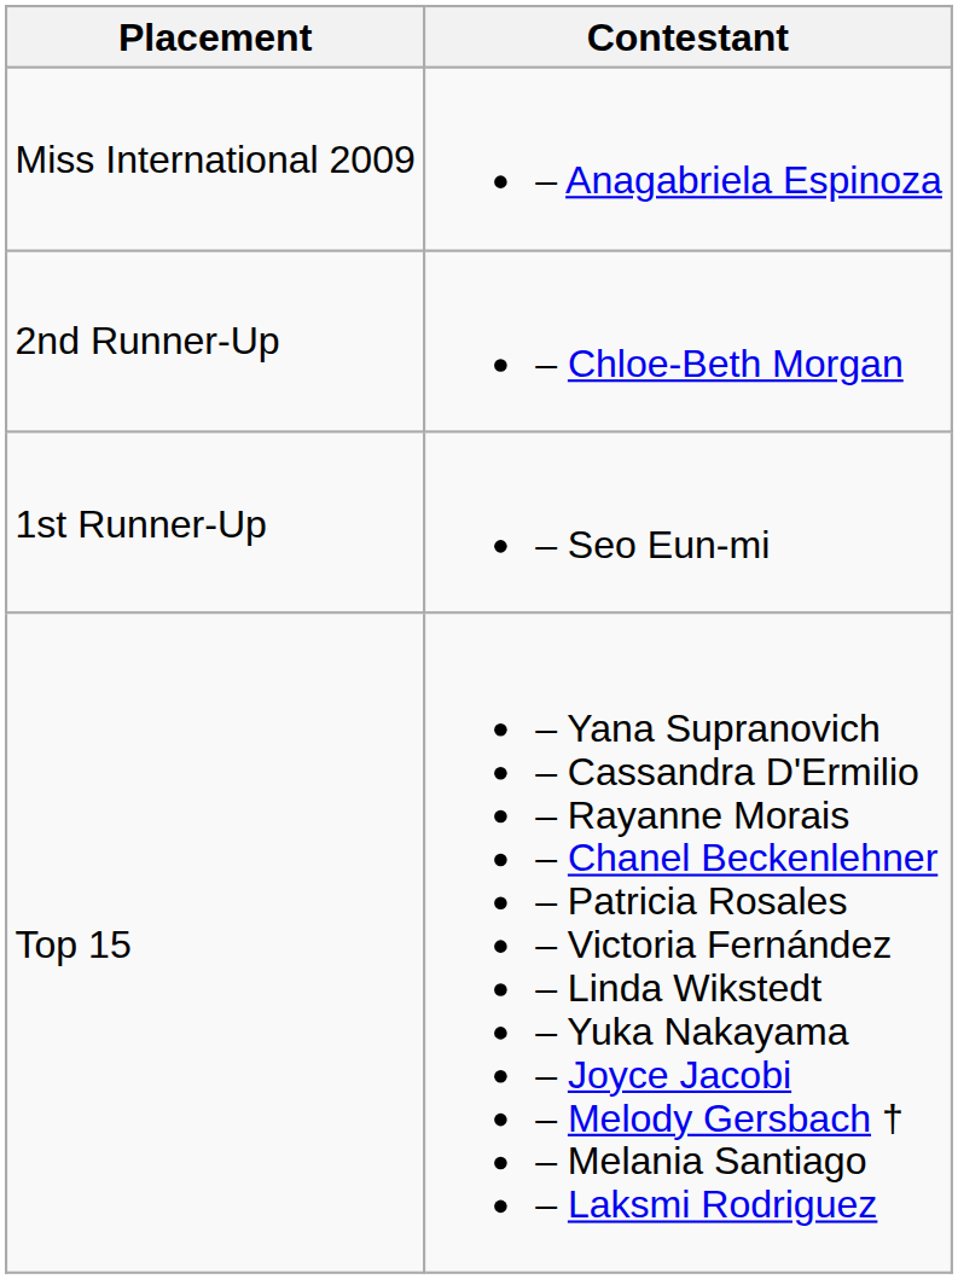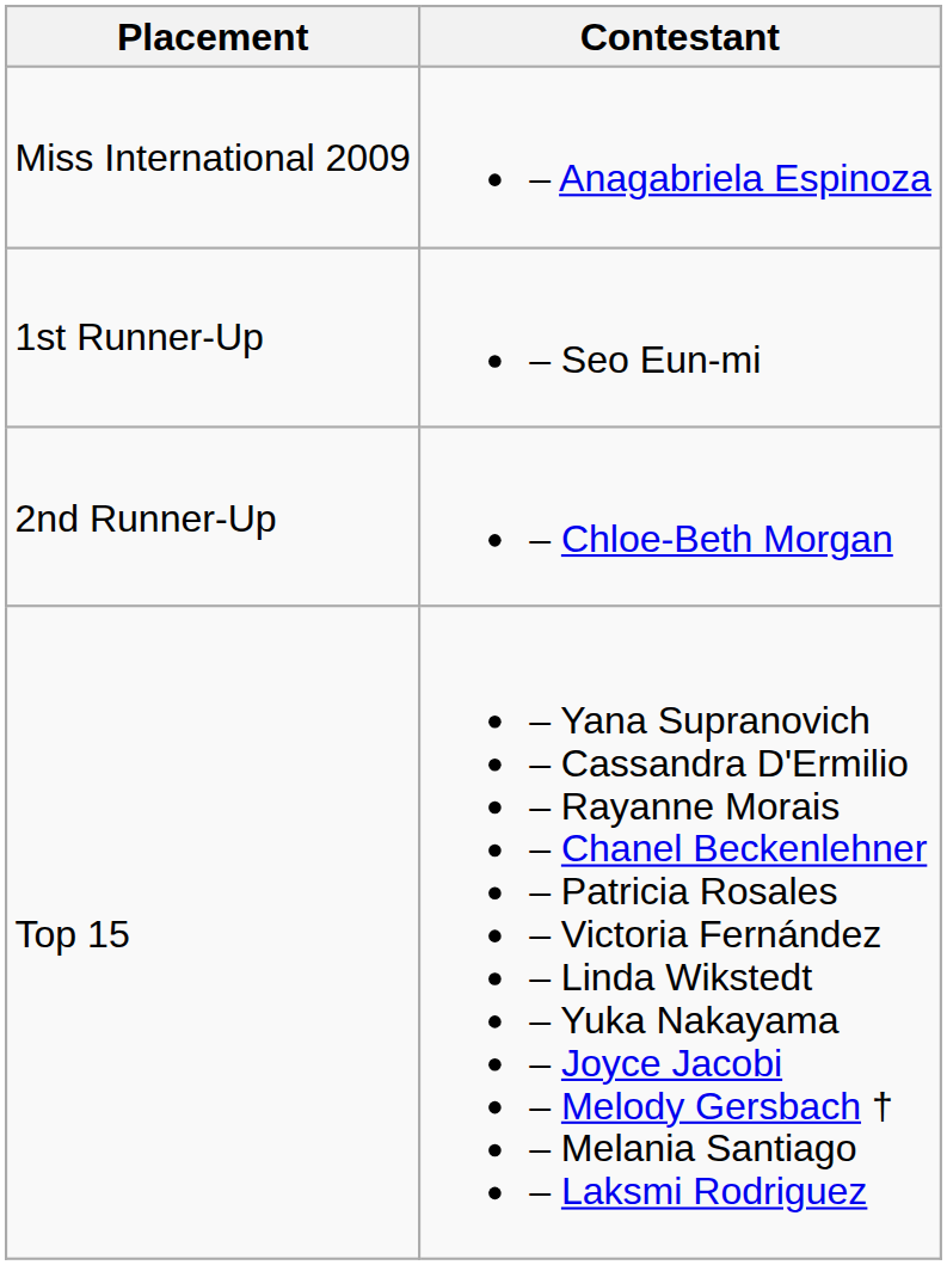 <table class="wikitable sortable" style="font-size:95%;">
 <tr>
 <th>Placement</th>
 <th>Contestant</th>
 </tr>
 <tr>
 <td>Miss International 2009</td>
 <td><br><ul><li> – <a href='#'>Anagabriela Espinoza</a></li></ul></td>
 </tr>
 <tr>
+<td>1st Runner-Up</td>
+<td><br><ul><li> – Seo Eun-mi</li></ul></td>
+</tr>
+<tr>
 <td>2nd Runner-Up</td>
 <td><br><ul><li> – <a href='#'>Chloe-Beth Morgan</a></li></ul></td>
-</tr>
-<tr>
-<td>1st Runner-Up</td>
-<td><br><ul><li> – Seo Eun-mi</li></ul></td>
 </tr>
 <tr>
 <td>Top 15</td>
 <td><br><ul><li> – Yana Supranovich</li><li> – Cassandra D'Ermilio</li><li> – Rayanne Morais</li><li> – <a href='#'>Chanel Beckenlehner</a></li><li> – Patricia Rosales</li><li> – Victoria Fernández</li><li> – Linda Wikstedt</li><li> – Yuka Nakayama</li><li> – <a href='#'>Joyce Jacobi</a></li><li> – <a href='#'>Melody Gersbach</a> †</li><li> – Melania Santiago</li><li> – <a href='#'>Laksmi Rodriguez</a></li></ul></td>
 </tr>
 </table>
